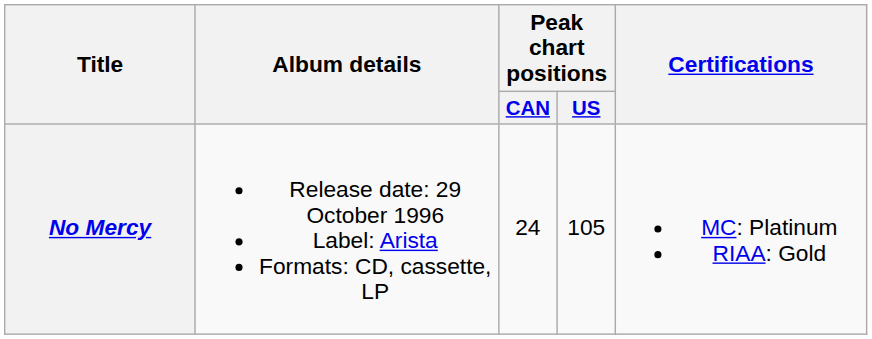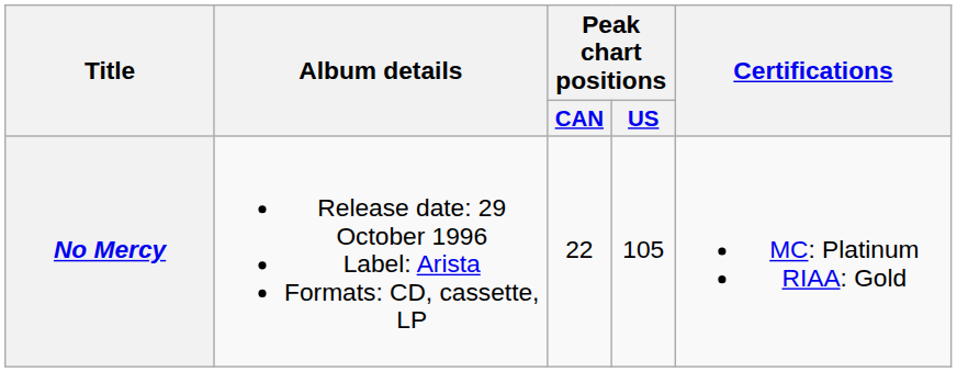 <table class="wikitable plainrowheaders" style="text-align:center;">
 <tr>
 <th scope="col" rowspan="2" style="width:12em;">Title</th>
 <th scope="col" rowspan="2" style="width:18em;">Album details</th>
 <th scope="col" colspan="2">Peak chart positions</th>
 <th scope="col" rowspan="2" style="width:14em;"><a href='#'>Certifications</a></th>
 </tr>
 <tr>
 <th scope="col" style="width:2.5em;font-size:90%;"><a href='#'>CAN</a><br></th>
 <th scope="col" style="width:2.5em;font-size:90%;"><a href='#'>US</a><br></th>
 </tr>
 <tr>
 <th scope="row"><em><a href='#'>No Mercy</a></em></th>
 <td><br><ul><li>Release date: 29 October 1996</li><li>Label: <a href='#'>Arista</a></li><li>Formats: CD, cassette, LP</li></ul></td>
-<td>24</td>
+<td>22</td>
 <td>105</td>
 <td><br><ul><li><a href='#'>MC</a>: Platinum</li><li><a href='#'>RIAA</a>: Gold</li></ul></td>
 </tr>
 </table>
